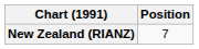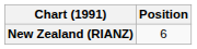 <table class="wikitable plainrowheaders" style="text-align:center">
 <tr>
 <th>Chart (1991)</th>
 <th>Position</th>
 </tr>
 <tr>
 <th scope="row">New Zealand (RIANZ)</th>
-<td>7</td>
+<td>6</td>
 </tr>
 </table>
